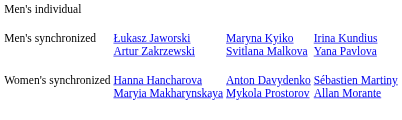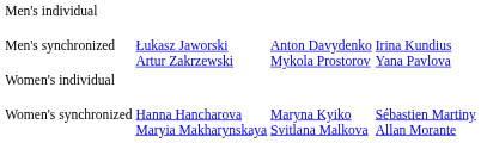 <table>
 <tr>
 <td>Men's individual<br></td>
 <td></td>
 <td></td>
 <td></td>
 </tr>
 <tr>
 <td>Men's synchronized<br></td>
 <td><br><a href='#'>Łukasz Jaworski</a><br><a href='#'>Artur Zakrzewski</a></td>
-<td><br><a href='#'>Maryna Kyiko</a><br><a href='#'>Svitlana Malkova</a></td>
+<td><br><a href='#'>Anton Davydenko</a><br><a href='#'>Mykola Prostorov</a></td>
 <td><br><a href='#'>Irina Kundius</a><br><a href='#'>Yana Pavlova</a></td>
+</tr>
+<tr>
+<td>Women's individual<br></td>
+<td></td>
+<td></td>
+<td></td>
 </tr>
 <tr>
 <td>Women's synchronized<br></td>
 <td><br><a href='#'>Hanna Hancharova</a><br><a href='#'>Maryia Makharynskaya</a></td>
-<td><br><a href='#'>Anton Davydenko</a><br><a href='#'>Mykola Prostorov</a></td>
+<td><br><a href='#'>Maryna Kyiko</a><br><a href='#'>Svitlana Malkova</a></td>
 <td><br><a href='#'>Sébastien Martiny</a><br><a href='#'>Allan Morante</a></td>
 </tr>
 </table>
